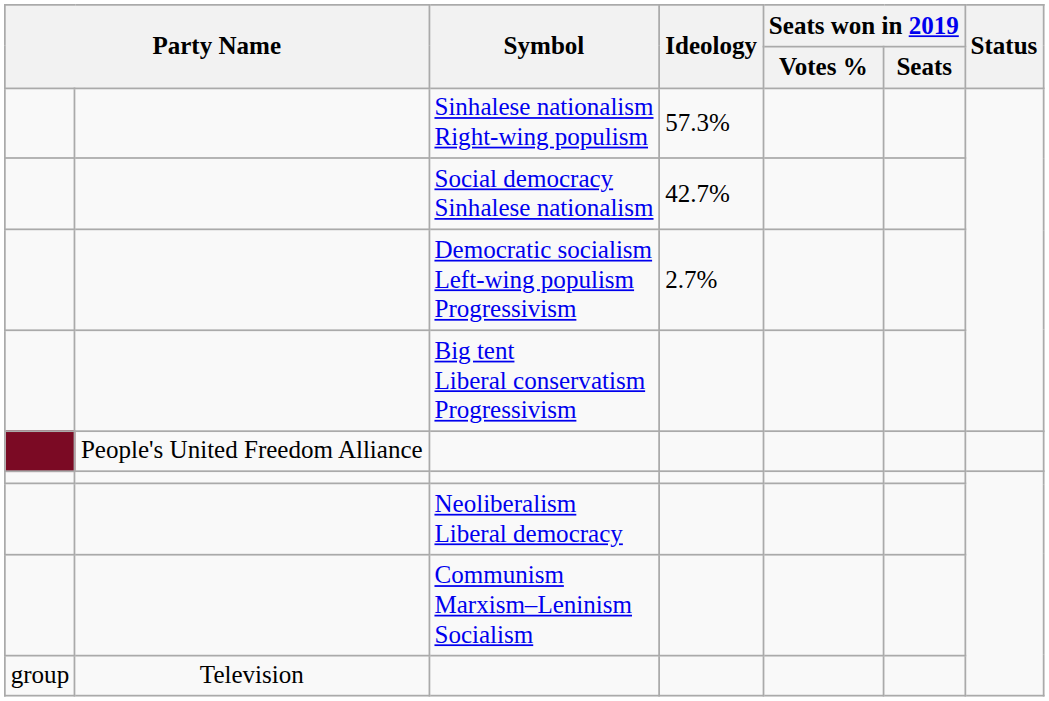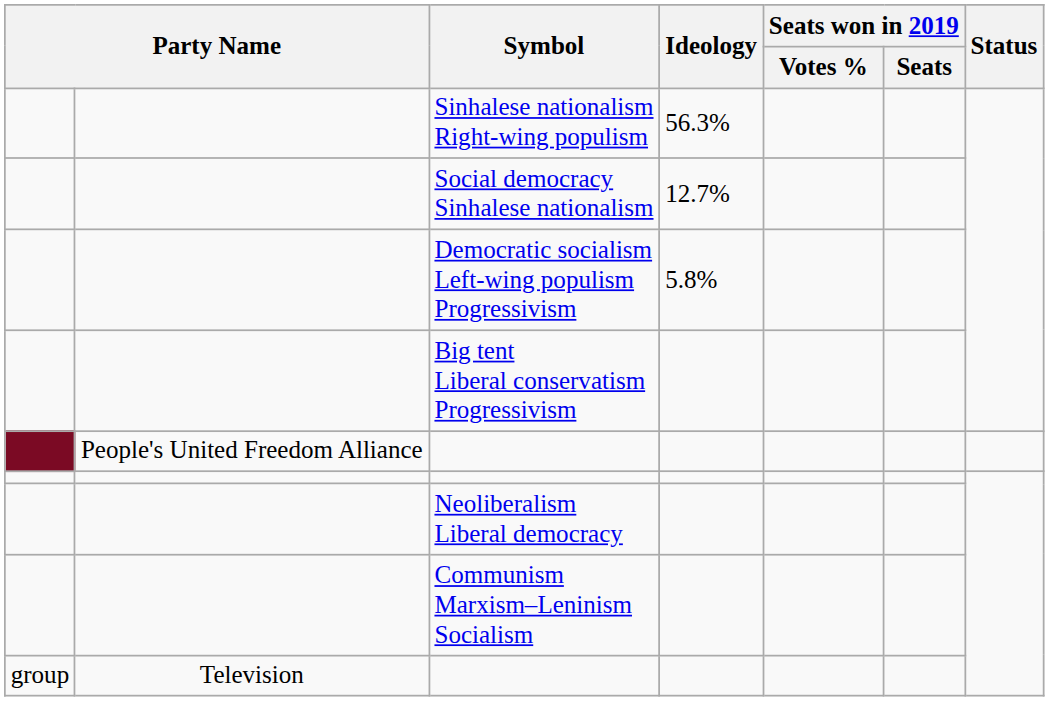 <table class="wikitable sortable" style="font-size:90%">
 <tr>
 <th rowspan="2" colspan="2">Party Name</th>
 <th rowspan="2">Symbol</th>
 <th rowspan="2">Ideology</th>
 <th colspan="2">Seats won in <a href='#'>2019</a></th>
 <th rowspan="2">Status</th>
 </tr>
 <tr>
 <th>Votes %</th>
 <th>Seats</th>
 </tr>
 <tr>
 <td></td>
 <td></td>
 <td><a href='#'>Sinhalese nationalism</a><br><a href='#'>Right-wing populism</a></td>
-<td>57.3%</td>
+<td>56.3%</td>
 <td></td>
 <td></td>
 </tr>
 <tr>
 <td></td>
 <td></td>
 <td><a href='#'>Social democracy</a><br><a href='#'>Sinhalese nationalism</a></td>
-<td>42.7%</td>
+<td>12.7%</td>
 <td></td>
 <td></td>
 </tr>
 <tr>
 <td></td>
 <td></td>
 <td><a href='#'>Democratic socialism</a><br><a href='#'>Left-wing populism</a><br><a href='#'>Progressivism</a></td>
-<td>2.7%</td>
+<td>5.8%</td>
 <td></td>
 <td></td>
 </tr>
 <tr>
 <td></td>
 <td></td>
 <td><a href='#'>Big tent</a><br><a href='#'>Liberal conservatism</a><br><a href='#'>Progressivism</a></td>
 <td></td>
 <td></td>
 <td></td>
 </tr>
 <tr>
 <td style="background:#7b0a24"></td>
 <td>People's United Freedom Alliance</td>
 <td></td>
 <td></td>
 <td></td>
 <td></td>
 <td></td>
 </tr>
 <tr>
 <td></td>
 <td></td>
 <td></td>
 <td></td>
 <td></td>
 <td></td>
 </tr>
 <tr>
 <td></td>
 <td></td>
 <td><a href='#'>Neoliberalism</a><br><a href='#'>Liberal democracy</a></td>
 <td></td>
 <td></td>
 <td></td>
 </tr>
 <tr>
 <td></td>
 <td></td>
 <td><a href='#'>Communism</a><br><a href='#'>Marxism–Leninism</a><br><a href='#'>Socialism</a></td>
 <td></td>
 <td></td>
 <td></td>
 </tr>
 <tr>
 <td> group</td>
 <td align=center>Television</td>
 <td></td>
 <td></td>
 <td></td>
 <td></td>
 </tr>
 </table>
